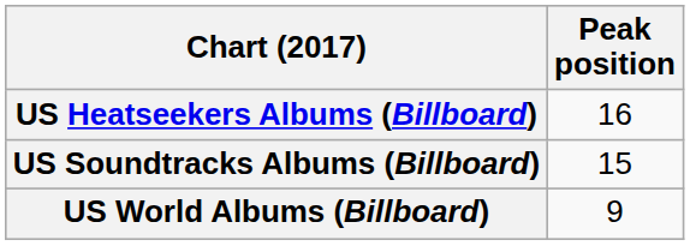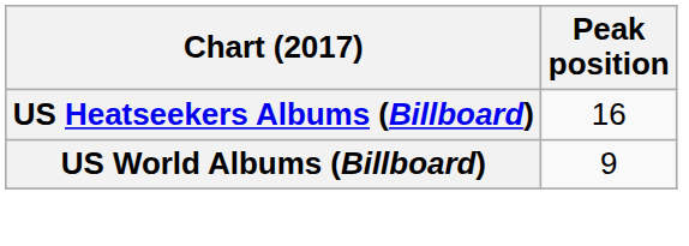 <table class="wikitable sortable plainrowheaders" style="text-align:center;">
 <tr>
 <th scope="col">Chart (2017)</th>
 <th scope="col">Peak<br>position</th>
 </tr>
 <tr>
 <th scope="row">US <a href='#'>Heatseekers Albums</a> (<em><a href='#'>Billboard</a></em>)</th>
 <td>16</td>
 </tr>
 <tr>
-<th scope="row">US Soundtracks Albums (<em>Billboard</em>)</th>
-<td>15</td>
-</tr>
-<tr>
 <th scope="row">US World Albums (<em>Billboard</em>)</th>
 <td>9</td>
 </tr>
 </table>
